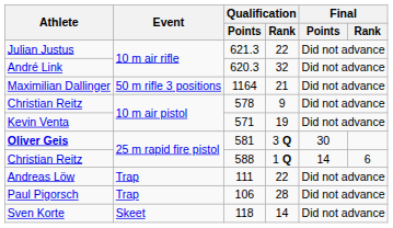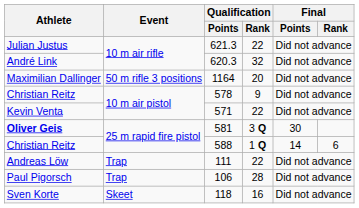 <table class="wikitable" style="text-align:center; font-size:90%">
 <tr>
 <th rowspan=2>Athlete</th>
 <th rowspan=2>Event</th>
 <th colspan=2>Qualification</th>
 <th colspan=2>Final</th>
 </tr>
 <tr style="font-size:95%">
 <th>Points</th>
 <th>Rank</th>
 <th>Points</th>
 <th>Rank</th>
 </tr>
 <tr>
 <td align=left><a href='#'>Julian Justus</a></td>
 <td align=left rowspan=2><a href='#'>10 m air rifle</a></td>
 <td>621.3</td>
 <td>22</td>
 <td colspan=2>Did not advance</td>
 </tr>
 <tr>
 <td align=left><a href='#'>André Link</a></td>
 <td>620.3</td>
 <td>32</td>
 <td colspan=2>Did not advance</td>
 </tr>
 <tr>
 <td align=left><a href='#'>Maximilian Dallinger</a></td>
 <td align=left><a href='#'>50 m rifle 3 positions</a></td>
 <td>1164</td>
-<td>21</td>
+<td>20</td>
 <td colspan=2>Did not advance</td>
 </tr>
 <tr>
 <td align=left><a href='#'>Christian Reitz</a></td>
 <td align=left rowspan=2><a href='#'>10 m air pistol</a></td>
 <td>578</td>
 <td>9</td>
 <td colspan=2>Did not advance</td>
 </tr>
 <tr>
 <td align=left><a href='#'>Kevin Venta</a></td>
 <td>571</td>
-<td>19</td>
+<td>22</td>
 <td colspan=2>Did not advance</td>
 </tr>
 <tr>
 <td align=left><strong><a href='#'>Oliver Geis</a></strong></td>
 <td align=left rowspan=2><a href='#'>25 m rapid fire pistol</a></td>
 <td>581</td>
 <td>3 <strong>Q</strong></td>
 <td>30</td>
 <td></td>
 </tr>
 <tr>
 <td align=left><a href='#'>Christian Reitz</a></td>
 <td>588</td>
 <td>1 <strong>Q</strong></td>
 <td>14</td>
 <td>6</td>
 </tr>
 <tr>
 <td align=left><a href='#'>Andreas Löw</a></td>
 <td align=left><a href='#'>Trap</a></td>
 <td>111</td>
 <td>22</td>
 <td colspan=2>Did not advance</td>
 </tr>
 <tr>
 <td align=left><a href='#'>Paul Pigorsch</a></td>
 <td align=left><a href='#'>Trap</a></td>
 <td>106</td>
 <td>28</td>
 <td colspan=2>Did not advance</td>
 </tr>
 <tr>
 <td align=left><a href='#'>Sven Korte</a></td>
 <td align=left><a href='#'>Skeet</a></td>
 <td>118</td>
-<td>14</td>
+<td>16</td>
 <td colspan=2>Did not advance</td>
 </tr>
 </table>
